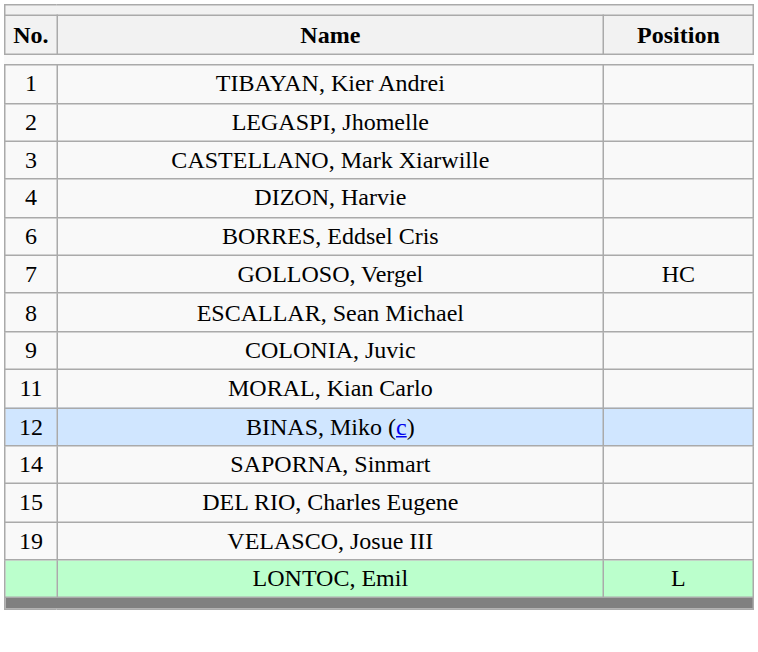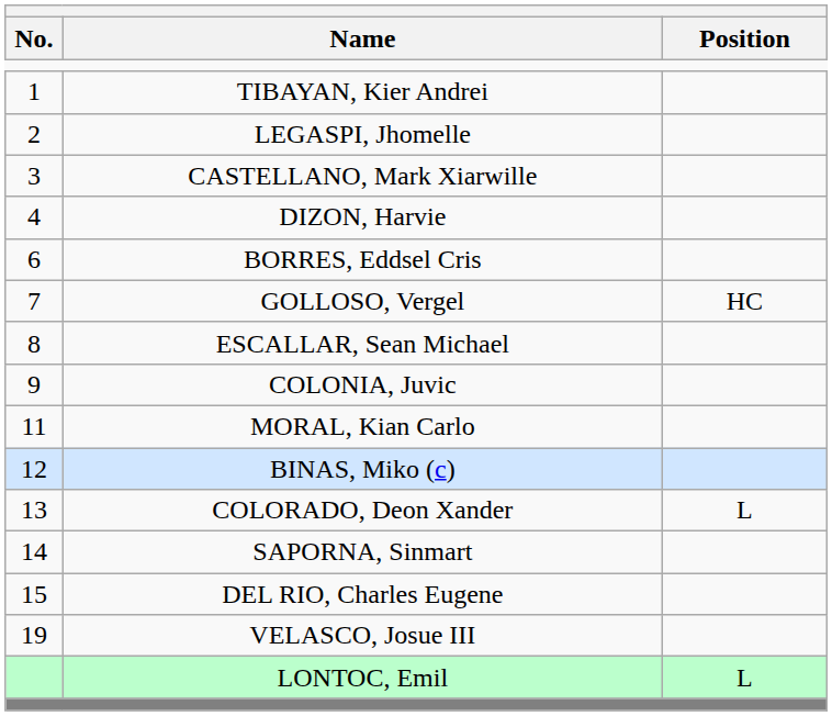 <table class='wikitable mw-collapsible mw-collapsed' style="text-align: center; width: 500px; border: none">
 <tr>
 <th style='text-align: left;' colspan=3></th>
 </tr>
 <tr>
 <th style='width: 7%;'>No.</th>
 <th>Name</th>
 <th style='width: 20%;'>Position</th>
 </tr>
 <tr>
 <td style='border: none;'></td>
 </tr>
 <tr>
 <td>1</td>
 <td>TIBAYAN, Kier Andrei</td>
 <td></td>
 </tr>
 <tr>
 <td>2</td>
 <td>LEGASPI, Jhomelle</td>
 <td></td>
 </tr>
 <tr>
 <td>3</td>
 <td>CASTELLANO, Mark Xiarwille</td>
 <td></td>
 </tr>
 <tr>
 <td>4</td>
 <td>DIZON, Harvie</td>
 <td></td>
 </tr>
 <tr>
 <td>6</td>
 <td>BORRES, Eddsel Cris</td>
 <td></td>
 </tr>
 <tr>
 <td>7</td>
 <td>GOLLOSO, Vergel</td>
 <td>HC</td>
 </tr>
 <tr>
 <td>8</td>
 <td>ESCALLAR, Sean Michael</td>
 <td></td>
 </tr>
 <tr>
 <td>9</td>
 <td>COLONIA, Juvic</td>
 <td></td>
 </tr>
 <tr>
 <td>11</td>
 <td>MORAL, Kian Carlo</td>
 <td></td>
 </tr>
 <tr bgcolor=#D0E6FF>
 <td>12</td>
 <td>BINAS, Miko (<a href='#'>c</a>)</td>
 <td></td>
 </tr>
 <tr>
+<td>13</td>
+<td>COLORADO, Deon Xander</td>
+<td>L</td>
+</tr>
+<tr>
 <td>14</td>
 <td>SAPORNA, Sinmart</td>
 <td></td>
 </tr>
 <tr>
 <td>15</td>
 <td>DEL RIO, Charles Eugene</td>
 <td></td>
 </tr>
 <tr>
 <td>19</td>
 <td>VELASCO, Josue III</td>
 <td></td>
 </tr>
 <tr bgcolor=#BBFFCC>
 <td></td>
 <td>LONTOC, Emil</td>
 <td>L</td>
 </tr>
 <tr>
 <th style='background: grey;' colspan=3></th>
 </tr>
 </table>
